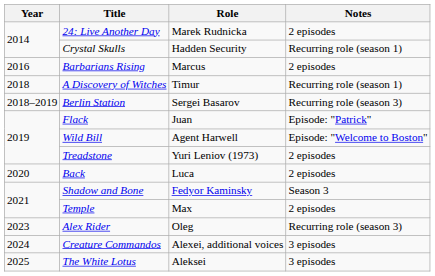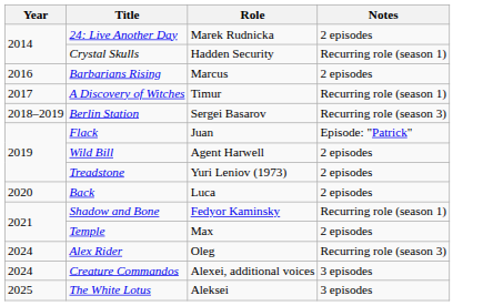 <table class="wikitable sortable plainrowheaders">
 <tr>
 <th scope="col">Year</th>
 <th scope="col">Title</th>
 <th scope="col" class="unsortable">Role</th>
 <th scope="col" class="unsortable">Notes</th>
 </tr>
 <tr>
 <td rowspan="2" scope="row">2014</td>
 <td><em><a href='#'>24: Live Another Day</a></em></td>
 <td>Marek Rudnicka</td>
 <td>2 episodes</td>
 </tr>
 <tr>
 <td><em>Crystal Skulls</em></td>
 <td>Hadden Security</td>
 <td>Recurring role (season 1)</td>
 </tr>
 <tr>
 <td scope="row">2016</td>
 <td><em><a href='#'>Barbarians Rising</a></em></td>
 <td>Marcus</td>
 <td>2 episodes</td>
 </tr>
 <tr>
-<td scope="row">2018</td>
+<td scope="row">2017</td>
 <td><em><a href='#'>A Discovery of Witches</a></em></td>
 <td>Timur</td>
 <td>Recurring role (season 1)</td>
 </tr>
 <tr>
 <td scope="row">2018–2019</td>
 <td><em><a href='#'>Berlin Station</a></em></td>
 <td>Sergei Basarov</td>
 <td>Recurring role (season 3)</td>
 </tr>
 <tr>
 <td rowspan="3" scope="row">2019</td>
 <td><em><a href='#'>Flack</a></em></td>
 <td>Juan</td>
 <td>Episode: "<a href='#'>Patrick</a>"</td>
 </tr>
 <tr>
 <td><em><a href='#'>Wild Bill</a></em></td>
 <td>Agent Harwell</td>
-<td>Episode: "<a href='#'>Welcome to Boston</a>"</td>
+<td>2 episodes</td>
 </tr>
 <tr>
 <td><em><a href='#'>Treadstone</a></em></td>
 <td>Yuri Leniov (1973)</td>
 <td>2 episodes</td>
 </tr>
 <tr>
 <td scope="row">2020</td>
 <td><em><a href='#'>Back</a></em></td>
 <td>Luca</td>
 <td>2 episodes</td>
 </tr>
 <tr>
 <td rowspan="2" scope="row">2021</td>
 <td><em><a href='#'>Shadow and Bone</a></em></td>
 <td><a href='#'>Fedyor Kaminsky</a></td>
-<td>Season 3</td>
+<td>Recurring role (season 1)</td>
 </tr>
 <tr>
 <td><em><a href='#'>Temple</a></em></td>
 <td>Max</td>
 <td>2 episodes</td>
 </tr>
 <tr>
-<td scope="row">2023</td>
+<td scope="row">2024</td>
 <td><em><a href='#'>Alex Rider</a></em></td>
 <td>Oleg</td>
 <td>Recurring role (season 3)</td>
 </tr>
 <tr>
 <td>2024</td>
 <td><em><a href='#'>Creature Commandos</a></em></td>
 <td>Alexei, additional voices</td>
 <td>3 episodes</td>
 </tr>
 <tr>
 <td scope="row">2025</td>
 <td><em><a href='#'>The White Lotus</a></em></td>
 <td>Aleksei</td>
 <td>3 episodes</td>
 </tr>
 </table>
